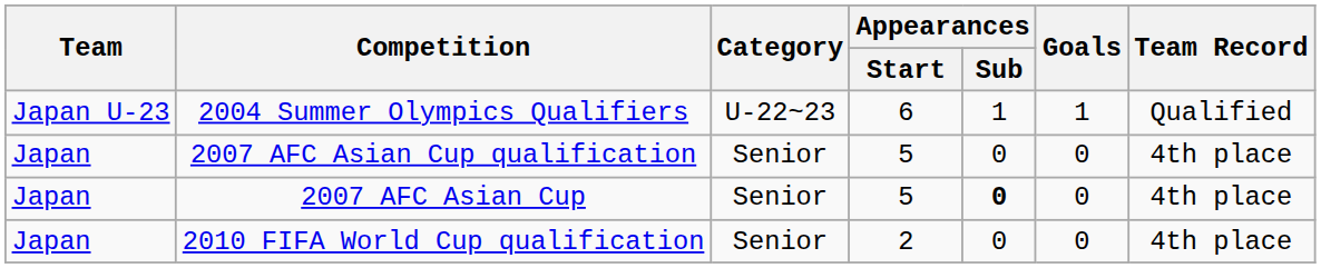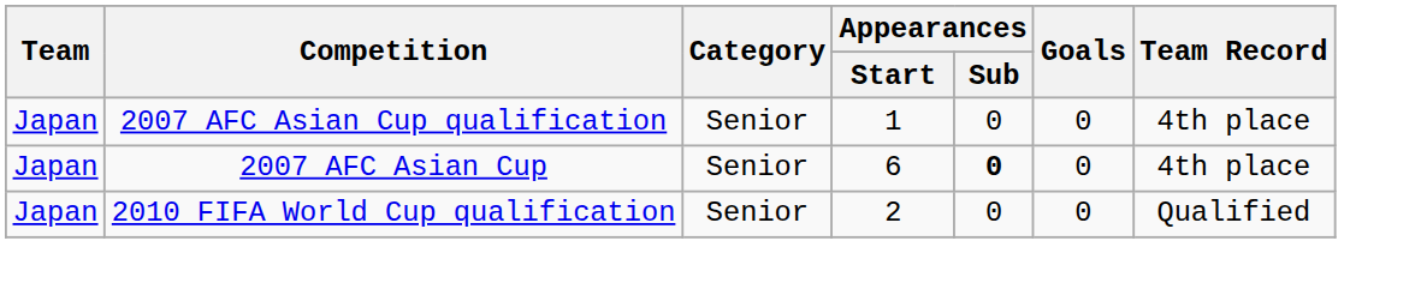 <table class="wikitable" style="text-align: center;">
 <tr>
 <th rowspan="2">Team</th>
 <th rowspan="2">Competition</th>
 <th rowspan="2">Category</th>
 <th colspan="2">Appearances</th>
 <th rowspan="2">Goals</th>
 <th rowspan="2">Team Record</th>
 </tr>
 <tr>
 <th>Start</th>
 <th>Sub</th>
 </tr>
 <tr>
-<td align="left"><a href='#'>Japan U-23</a></td>
-<td><a href='#'>2004 Summer Olympics Qualifiers</a></td>
-<td>U-22~23</td>
-<td>6</td>
-<td>1</td>
-<td>1</td>
-<td>Qualified</td>
-</tr>
-<tr>
 <td align="left"><a href='#'>Japan</a></td>
 <td><a href='#'>2007 AFC Asian Cup qualification</a></td>
 <td>Senior</td>
-<td>5</td>
+<td>1</td>
 <td>0</td>
 <td>0</td>
 <td>4th place</td>
 </tr>
 <tr>
 <td align="left"><a href='#'>Japan</a></td>
 <td><a href='#'>2007 AFC Asian Cup</a></td>
 <td>Senior</td>
-<td>5</td>
+<td>6</td>
 <td><strong>0</strong></td>
 <td>0</td>
 <td>4th place</td>
 </tr>
 <tr>
 <td align="left"><a href='#'>Japan</a></td>
 <td><a href='#'>2010 FIFA World Cup qualification</a></td>
 <td>Senior</td>
 <td>2</td>
 <td>0</td>
 <td>0</td>
-<td>4th place</td>
+<td>Qualified</td>
 </tr>
 </table>
